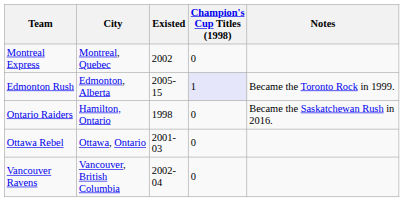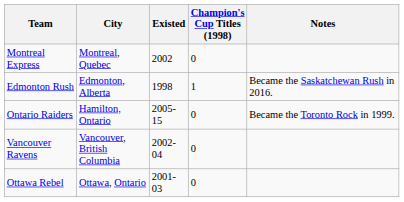 <table class="wikitable sortable">
 <tr>
 <th bgcolor="#DDDDFF" width="20%">Team</th>
 <th bgcolor="#DDDDFF" width="20%">City</th>
 <th bgcolor="#DDDDFF" width="10%">Existed</th>
 <th bgcolor="#DDDDFF" width="5%"><a href='#'>Champion's Cup</a> Titles (1998)</th>
 <th bgcolor="#DDDDFF" width="45%" class="unsortable">Notes</th>
 </tr>
 <tr>
 <td><a href='#'>Montreal Express</a></td>
 <td><a href='#'>Montreal</a>, <a href='#'>Quebec</a></td>
 <td>2002</td>
 <td>0</td>
 <td> </td>
 </tr>
 <tr>
 <td><a href='#'>Edmonton Rush</a></td>
 <td><a href='#'>Edmonton</a>, <a href='#'>Alberta</a></td>
-<td>2005-15</td>
-<td style="background: lavender;">1</td>
-<td>Became the <a href='#'>Toronto Rock</a> in 1999.</td>
+<td>1998</td>
+<td>1</td>
+<td>Became the <a href='#'>Saskatchewan Rush</a> in 2016.</td>
 </tr>
 <tr>
 <td><a href='#'>Ontario Raiders</a></td>
 <td><a href='#'>Hamilton, Ontario</a></td>
-<td>1998</td>
+<td>2005-15</td>
 <td>0</td>
-<td>Became the <a href='#'>Saskatchewan Rush</a> in 2016.</td>
+<td>Became the <a href='#'>Toronto Rock</a> in 1999.</td>
+</tr>
+<tr>
+<td><a href='#'>Vancouver Ravens</a></td>
+<td><a href='#'>Vancouver</a>, <a href='#'>British Columbia</a></td>
+<td>2002-04</td>
+<td>0</td>
+<td></td>
 </tr>
 <tr>
 <td><a href='#'>Ottawa Rebel</a></td>
 <td><a href='#'>Ottawa</a>, <a href='#'>Ontario</a></td>
 <td>2001-03</td>
 <td>0</td>
 <td> </td>
 </tr>
-<tr>
-<td><a href='#'>Vancouver Ravens</a></td>
-<td><a href='#'>Vancouver</a>, <a href='#'>British Columbia</a></td>
-<td>2002-04</td>
-<td>0</td>
-<td></td>
-</tr>
 </table>
